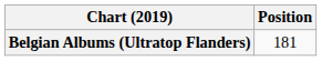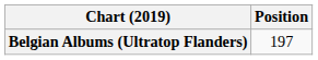 <table class="wikitable plainrowheaders" style="text-align:center">
 <tr>
 <th scope="col">Chart (2019)</th>
 <th scope="col">Position</th>
 </tr>
 <tr>
 <th scope="row">Belgian Albums (Ultratop Flanders)</th>
-<td>181</td>
+<td>197</td>
 </tr>
 </table>
